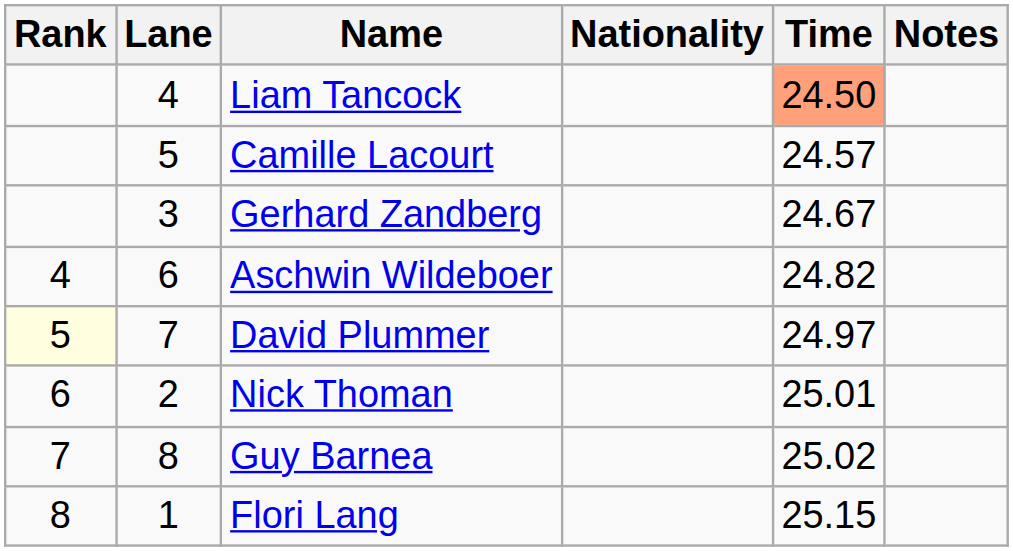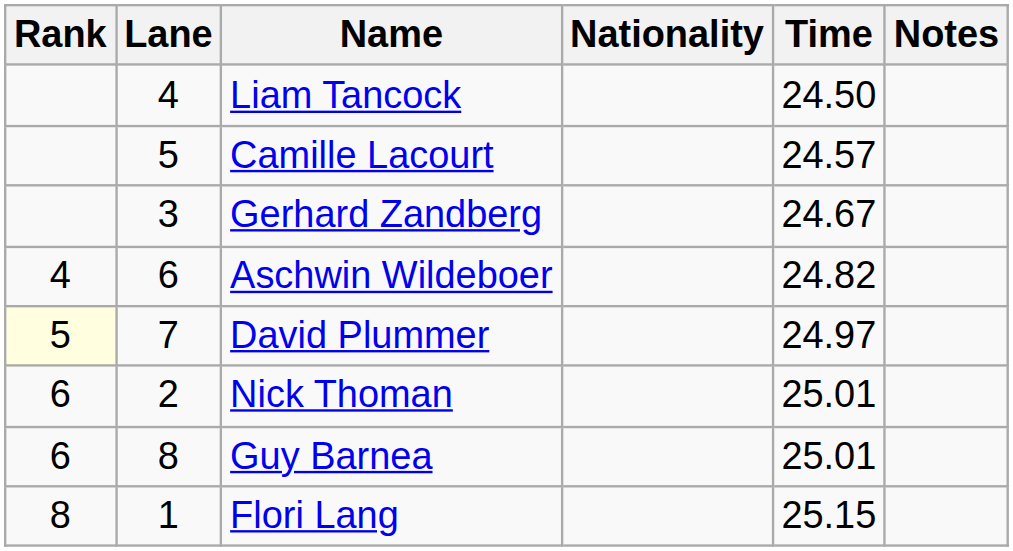 <table class="wikitable sortable" style="text-align:center">
 <tr>
 <th>Rank</th>
 <th>Lane</th>
 <th>Name</th>
 <th>Nationality</th>
 <th>Time</th>
 <th>Notes</th>
 </tr>
 <tr>
 <td></td>
 <td>4</td>
 <td align=left><a href='#'>Liam Tancock</a></td>
 <td align=left></td>
-<td style="background: lightsalmon;">24.50</td>
+<td>24.50</td>
 <td></td>
 </tr>
 <tr>
 <td></td>
 <td>5</td>
 <td align=left><a href='#'>Camille Lacourt</a></td>
 <td align=left></td>
 <td>24.57</td>
 <td></td>
 </tr>
 <tr>
 <td></td>
 <td>3</td>
 <td align=left><a href='#'>Gerhard Zandberg</a></td>
 <td align=left></td>
 <td>24.67</td>
 <td></td>
 </tr>
 <tr>
 <td>4</td>
 <td>6</td>
 <td align=left><a href='#'>Aschwin Wildeboer</a></td>
 <td align=left></td>
 <td>24.82</td>
 <td></td>
 </tr>
 <tr>
 <td style="background: lightyellow;">5</td>
 <td>7</td>
 <td align=left><a href='#'>David Plummer</a></td>
 <td align=left></td>
 <td>24.97</td>
 <td></td>
 </tr>
 <tr>
 <td>6</td>
 <td>2</td>
 <td align=left><a href='#'>Nick Thoman</a></td>
 <td align=left></td>
 <td>25.01</td>
 <td></td>
 </tr>
 <tr>
-<td>7</td>
+<td>6</td>
 <td>8</td>
 <td align=left><a href='#'>Guy Barnea</a></td>
 <td align=left></td>
-<td>25.02</td>
+<td>25.01</td>
 <td></td>
 </tr>
 <tr>
 <td>8</td>
 <td>1</td>
 <td align=left><a href='#'>Flori Lang</a></td>
 <td align=left></td>
 <td>25.15</td>
 <td></td>
 </tr>
 </table>
